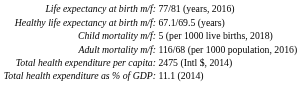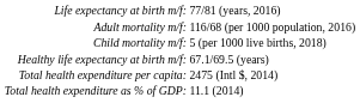 <table style="float:left;padding-right:2em">
 <tr>
 <td align=right><em>Life expectancy at birth m/f:</em></td>
 <td>77/81 (years, 2016)</td>
 </tr>
 <tr>
-<td align=right><em>Healthy life expectancy at birth m/f:</em></td>
-<td>67.1/69.5 (years)</td>
+<td align=right><em>Adult mortality m/f:</em></td>
+<td>116/68 (per 1000 population, 2016)</td>
 </tr>
 <tr>
 <td align=right><em>Child mortality m/f:</em></td>
 <td>5 (per 1000 live births, 2018)</td>
 </tr>
 <tr>
-<td align=right><em>Adult mortality m/f:</em></td>
-<td>116/68 (per 1000 population, 2016)</td>
+<td align=right><em>Healthy life expectancy at birth m/f:</em></td>
+<td>67.1/69.5 (years)</td>
 </tr>
 <tr>
 <td align=right><em>Total health expenditure per capita:</em></td>
 <td>2475 (Intl $, 2014)</td>
 </tr>
 <tr>
 <td align=right><em>Total health expenditure as % of GDP:</em></td>
 <td>11.1 (2014)</td>
 </tr>
 </table>
